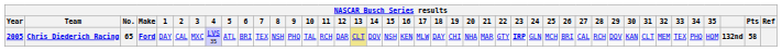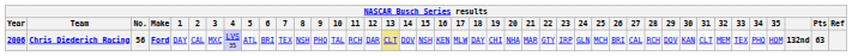 <table class="wikitable" style="text-align:center; font-size:75%">
 <tr>
 <th colspan=42><a href='#'>NASCAR Busch Series</a> results</th>
 </tr>
 <tr>
 <th>Year</th>
 <th>Team</th>
 <th>No.</th>
 <th>Make</th>
 <th>1</th>
 <th>2</th>
 <th>3</th>
 <th>4</th>
 <th>5</th>
 <th>6</th>
 <th>7</th>
 <th>8</th>
 <th>9</th>
 <th>10</th>
 <th>11</th>
 <th>12</th>
 <th>13</th>
 <th>14</th>
 <th>15</th>
 <th>16</th>
 <th>17</th>
 <th>18</th>
 <th>19</th>
 <th>20</th>
 <th>21</th>
 <th>22</th>
 <th>23</th>
 <th>24</th>
 <th>25</th>
 <th>26</th>
 <th>27</th>
 <th>28</th>
 <th>29</th>
 <th>30</th>
 <th>31</th>
 <th>32</th>
 <th>33</th>
 <th>34</th>
 <th>35</th>
 <th></th>
 <th>Pts</th>
 <th>Ref</th>
 </tr>
 <tr>
-<th><a href='#'>2005</a></th>
+<th><a href='#'>2006</a></th>
 <th><a href='#'>Chris Diederich Racing</a></th>
-<th>65</th>
+<th>56</th>
 <th><a href='#'>Ford</a></th>
 <td><a href='#'>DAY</a></td>
 <td><a href='#'>CAL</a></td>
 <td><a href='#'>MXC</a></td>
 <td style="background:#CFCFFF;"><a href='#'>LVS</a><br><small>35</small></td>
 <td><a href='#'>ATL</a></td>
 <td><a href='#'>BRI</a></td>
 <td><a href='#'>TEX</a></td>
 <td><a href='#'>NSH</a></td>
 <td><a href='#'>PHO</a></td>
 <td><a href='#'>TAL</a></td>
 <td><a href='#'>RCH</a></td>
 <td><a href='#'>DAR</a></td>
 <td style="background: khaki;"><a href='#'>CLT</a></td>
 <td><a href='#'>DOV</a></td>
 <td><a href='#'>NSH</a></td>
 <td><a href='#'>KEN</a></td>
 <td><a href='#'>MLW</a></td>
 <td><a href='#'>DAY</a></td>
 <td><a href='#'>CHI</a></td>
 <td><a href='#'>NHA</a></td>
 <td><a href='#'>MAR</a></td>
 <td><a href='#'>GTY</a></td>
-<td><strong><a href='#'>IRP</a></strong></td>
+<td><a href='#'>IRP</a></td>
 <td><a href='#'>GLN</a></td>
 <td><a href='#'>MCH</a></td>
 <td><a href='#'>BRI</a></td>
 <td><a href='#'>CAL</a></td>
 <td><a href='#'>RCH</a></td>
 <td><a href='#'>DOV</a></td>
 <td><a href='#'>KAN</a></td>
 <td><a href='#'>CLT</a></td>
 <td><a href='#'>MEM</a></td>
 <td><a href='#'>TEX</a></td>
 <td><a href='#'>PHO</a></td>
 <td><a href='#'>HOM</a></td>
 <th>132nd</th>
-<th>58</th>
+<th>63</th>
 <th></th>
 </tr>
 </table>
